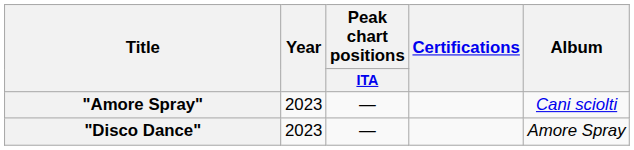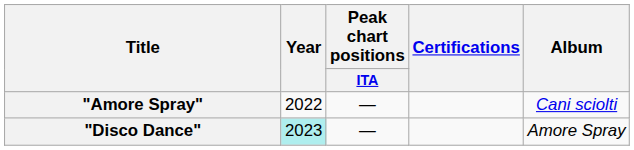 <table class="wikitable plainrowheaders" style="text-align:center;">
 <tr>
 <th rowspan="2" scope="col" style="width:16em;">Title</th>
 <th rowspan="2" scope="col" style="width:1em;">Year</th>
 <th scope="col">Peak chart positions</th>
 <th rowspan="2" scope="col"><a href='#'>Certifications</a></th>
 <th rowspan="2">Album</th>
 </tr>
 <tr>
 <th scope="col" style="width:3em;font-size:85%;"><a href='#'>ITA</a><br></th>
 </tr>
 <tr>
 <th scope="row" nowrap="">"Amore Spray"<br></th>
-<td>2023</td>
+<td>2022</td>
 <td>—</td>
 <td></td>
 <td><em><a href='#'>Cani sciolti</a></em></td>
 </tr>
 <tr>
 <th scope="row" nowrap="">"Disco Dance"<br></th>
-<td>2023</td>
+<td style="background: paleturquoise;">2023</td>
 <td>—</td>
 <td></td>
 <td><em>Amore Spray</em></td>
 </tr>
 </table>
